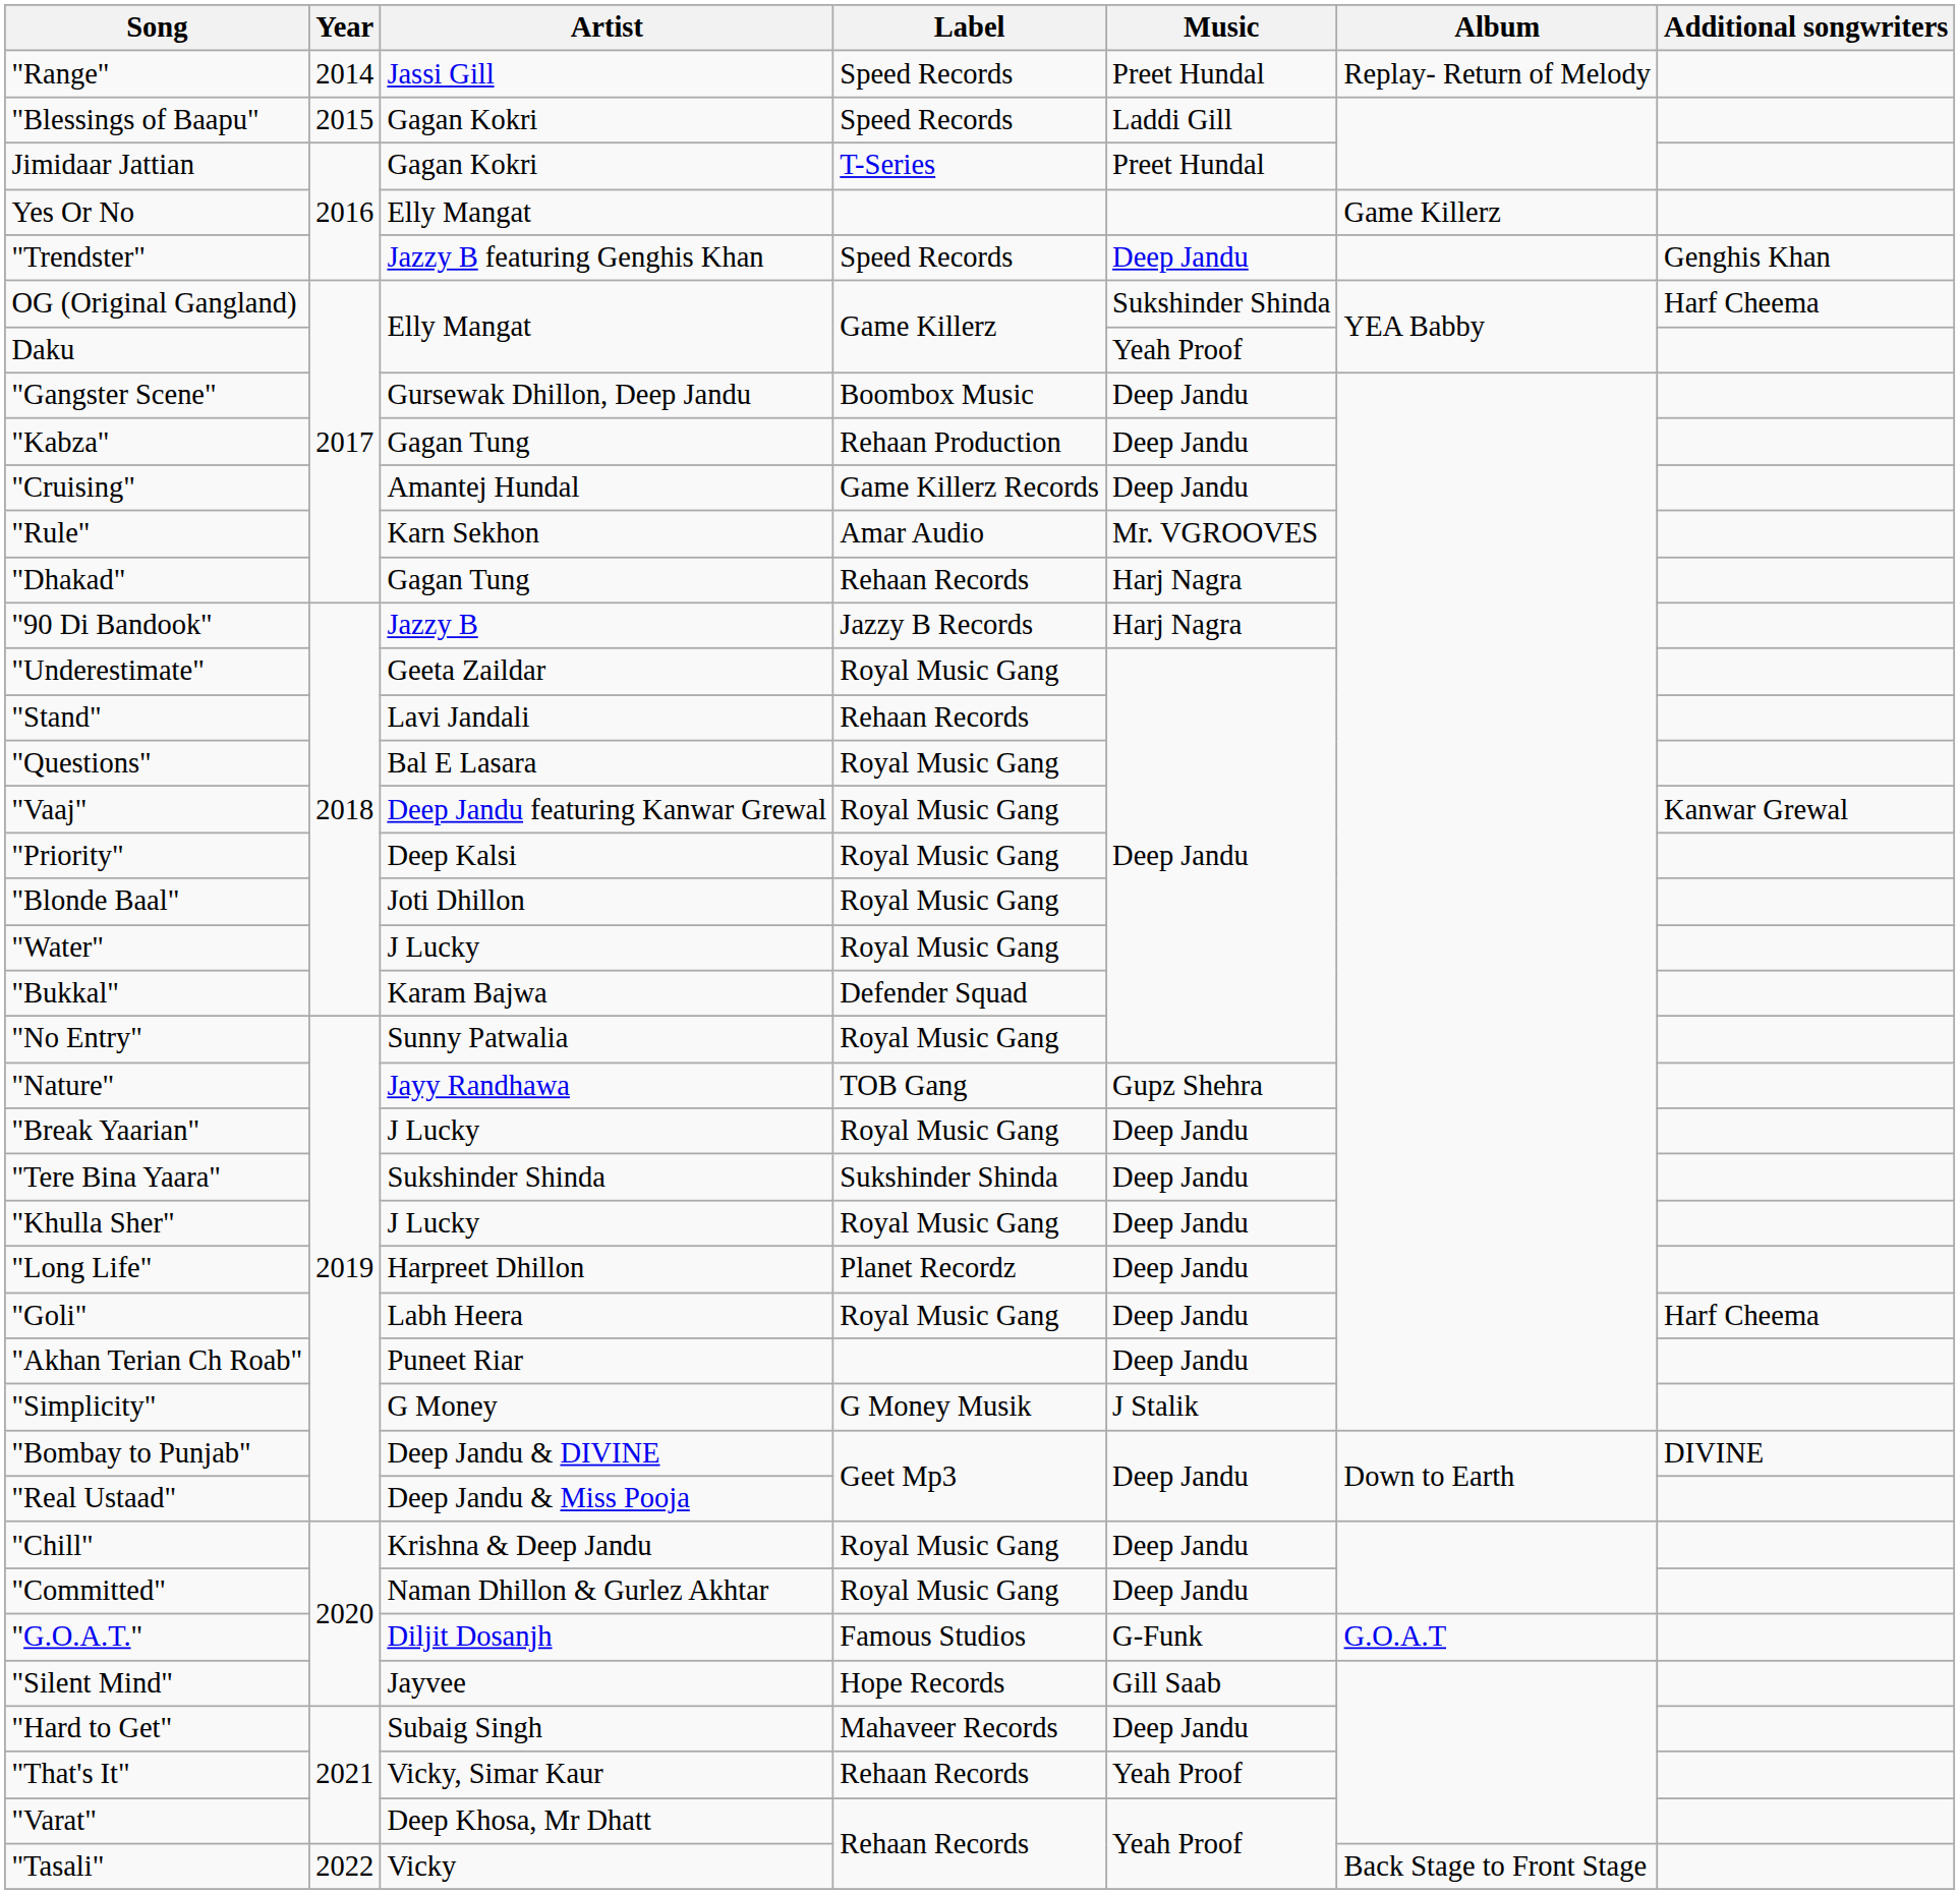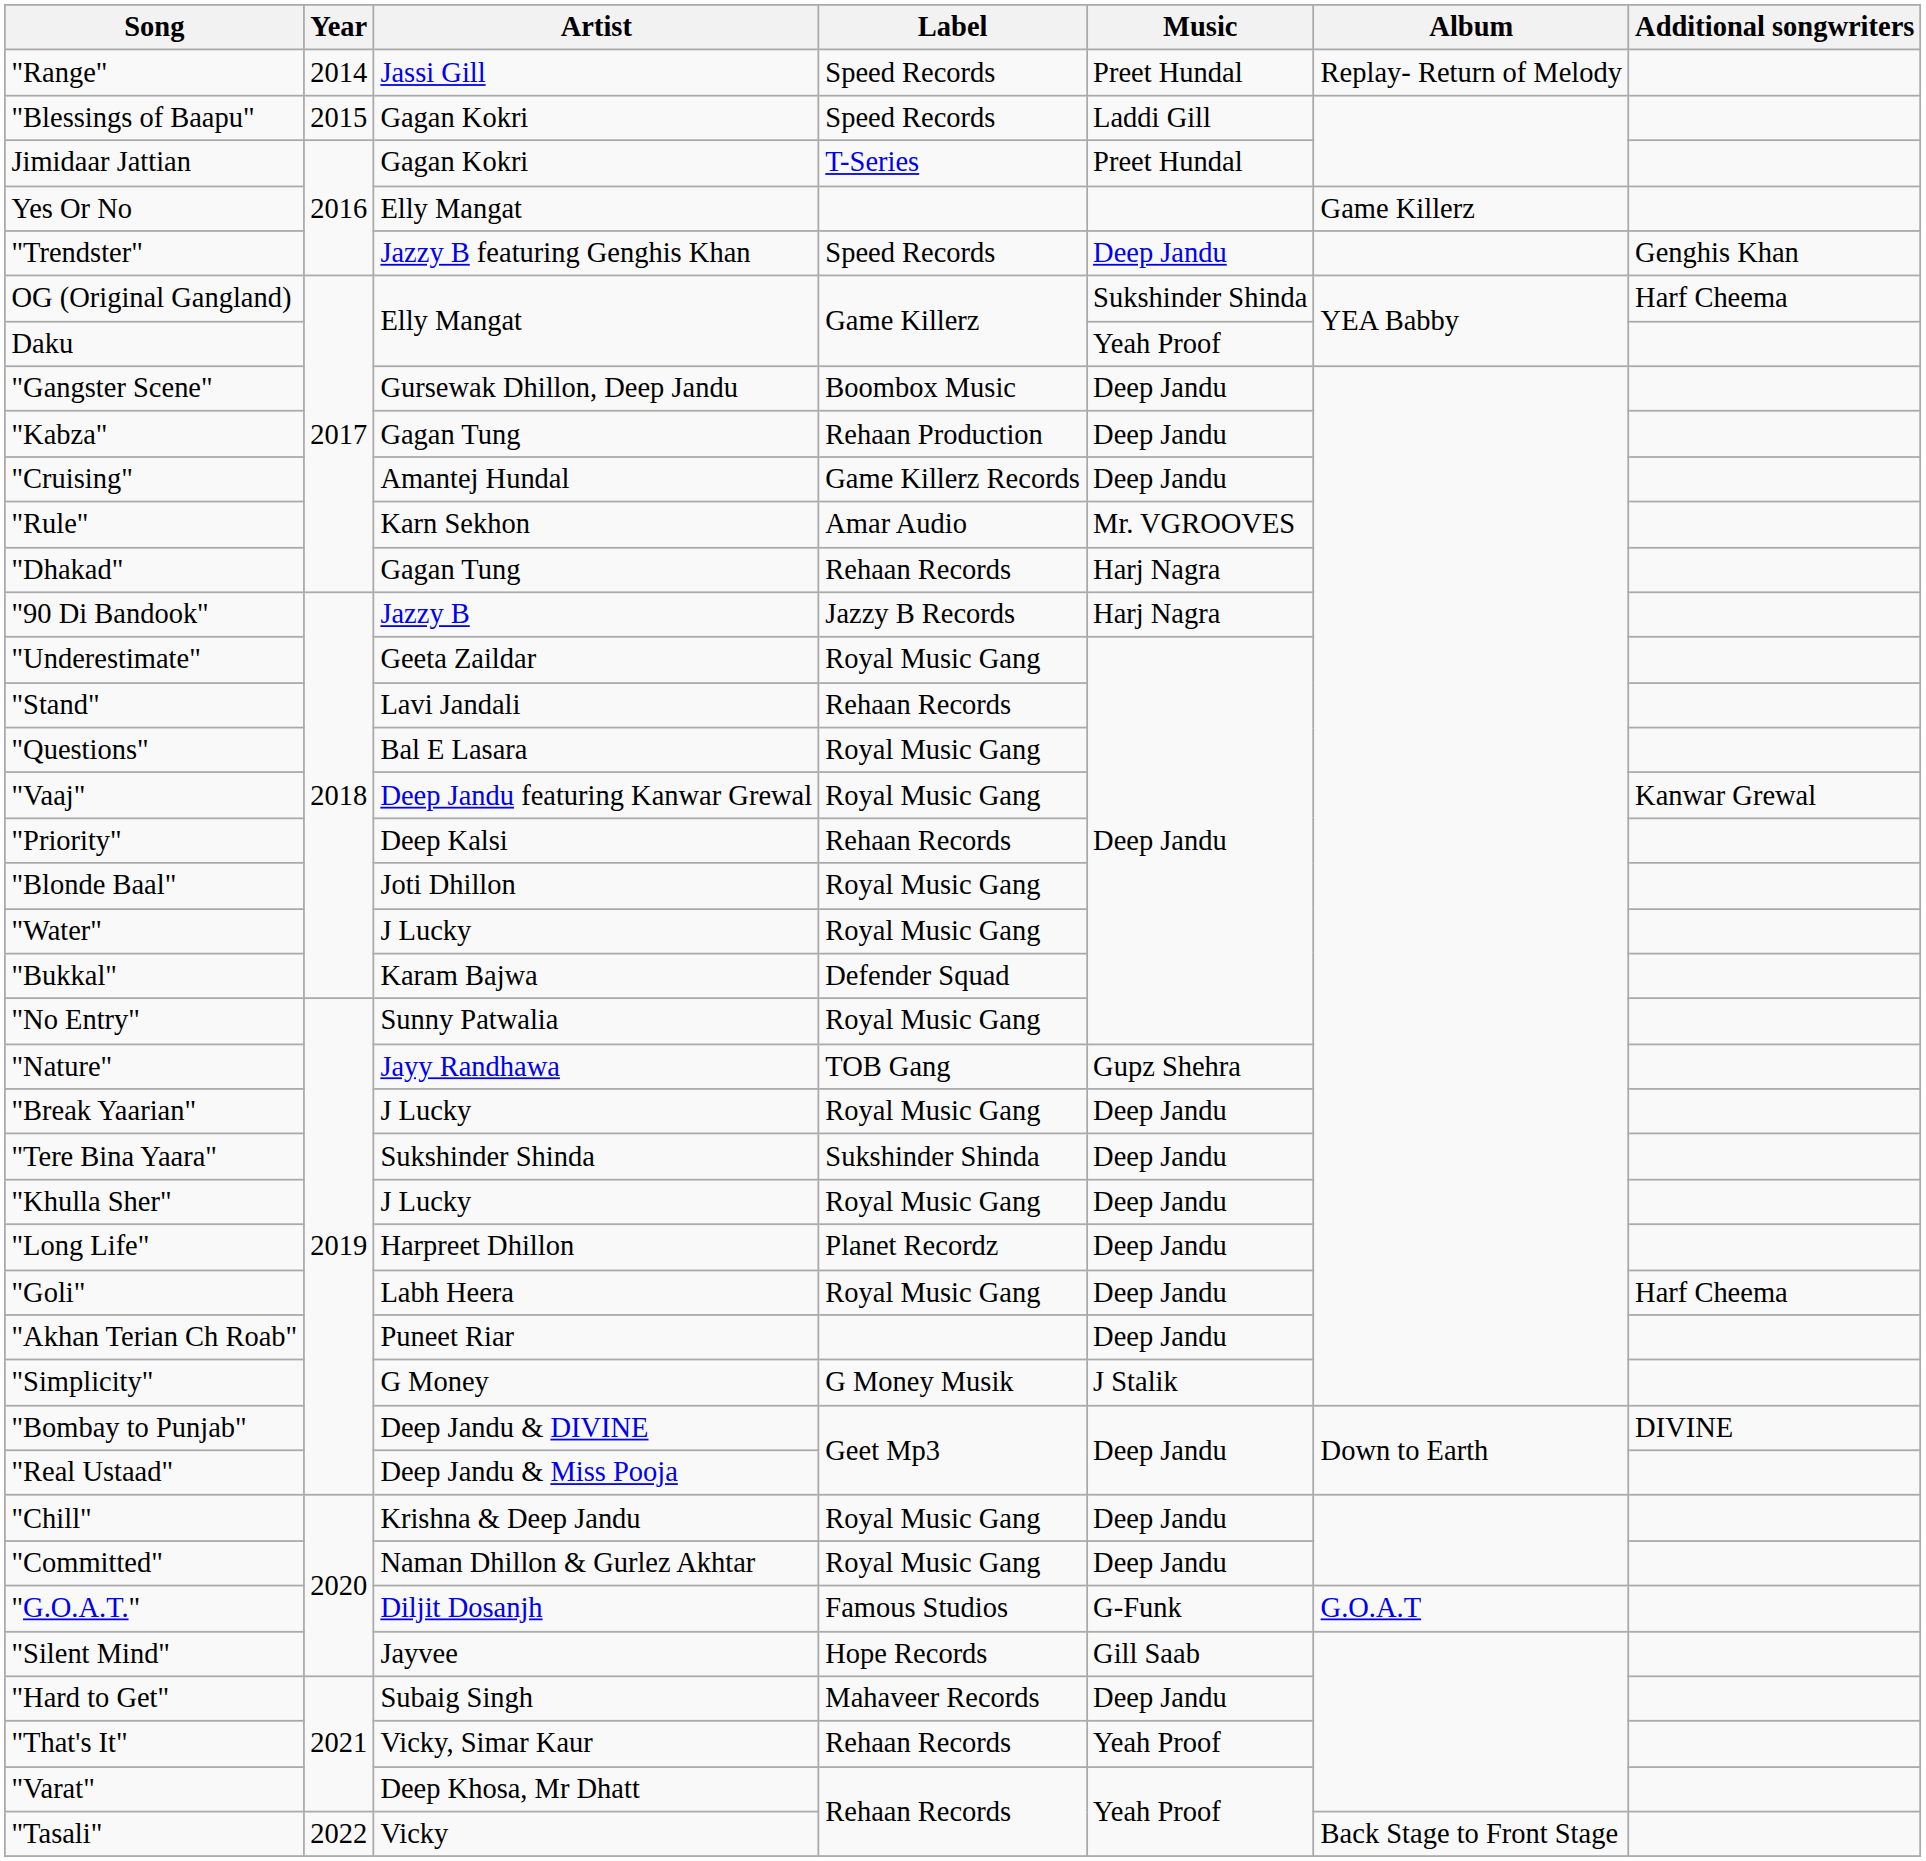 <table class="wikitable">
 <tr>
 <th>Song</th>
 <th>Year</th>
 <th>Artist</th>
 <th>Label</th>
 <th>Music</th>
 <th>Album</th>
 <th>Additional songwriters</th>
 </tr>
 <tr>
 <td>"Range"</td>
 <td>2014</td>
 <td><a href='#'>Jassi Gill</a></td>
 <td>Speed Records</td>
 <td>Preet Hundal</td>
 <td>Replay- Return of Melody</td>
 <td></td>
 </tr>
 <tr>
 <td>"Blessings of Baapu"</td>
 <td>2015</td>
 <td>Gagan Kokri</td>
 <td>Speed Records</td>
 <td>Laddi Gill</td>
 <td rowspan="2"></td>
 <td></td>
 </tr>
 <tr>
 <td>Jimidaar Jattian</td>
 <td rowspan="3">2016</td>
 <td>Gagan Kokri</td>
 <td><a href='#'>T-Series</a></td>
 <td>Preet Hundal</td>
 <td></td>
 </tr>
 <tr>
 <td>Yes Or No</td>
 <td>Elly Mangat</td>
 <td></td>
 <td></td>
 <td>Game Killerz</td>
 <td></td>
 </tr>
 <tr>
 <td>"Trendster"</td>
 <td><a href='#'>Jazzy B</a> featuring Genghis Khan</td>
 <td>Speed Records</td>
 <td><a href='#'>Deep Jandu</a></td>
 <td></td>
 <td>Genghis Khan</td>
 </tr>
 <tr>
 <td>OG (Original Gangland)</td>
 <td rowspan="7">2017</td>
 <td rowspan="2">Elly Mangat</td>
 <td rowspan="2">Game Killerz</td>
 <td>Sukshinder Shinda</td>
 <td rowspan="2">YEA Babby</td>
 <td>Harf Cheema</td>
 </tr>
 <tr>
 <td>Daku</td>
 <td>Yeah Proof</td>
 <td></td>
 </tr>
 <tr>
 <td>"Gangster Scene"</td>
 <td>Gursewak Dhillon, Deep Jandu</td>
 <td>Boombox Music</td>
 <td>Deep Jandu</td>
 <td rowspan="23"></td>
 <td></td>
 </tr>
 <tr>
 <td>"Kabza"</td>
 <td>Gagan Tung</td>
 <td>Rehaan Production</td>
 <td>Deep Jandu</td>
 <td></td>
 </tr>
 <tr>
 <td>"Cruising"</td>
 <td>Amantej Hundal</td>
 <td>Game Killerz Records</td>
 <td>Deep Jandu</td>
 <td></td>
 </tr>
 <tr>
 <td>"Rule"</td>
 <td>Karn Sekhon</td>
 <td>Amar Audio</td>
 <td>Mr. VGROOVES</td>
 <td></td>
 </tr>
 <tr>
 <td>"Dhakad"</td>
 <td>Gagan Tung</td>
 <td>Rehaan Records</td>
 <td>Harj Nagra</td>
 <td></td>
 </tr>
 <tr>
 <td>"90 Di Bandook"</td>
 <td rowspan="9">2018</td>
 <td><a href='#'>Jazzy B</a></td>
 <td>Jazzy B Records</td>
 <td>Harj Nagra</td>
 <td></td>
 </tr>
 <tr>
 <td>"Underestimate"</td>
 <td>Geeta Zaildar</td>
 <td>Royal Music Gang</td>
 <td rowspan="9">Deep Jandu</td>
 <td></td>
 </tr>
 <tr>
 <td>"Stand"</td>
 <td>Lavi Jandali</td>
 <td>Rehaan Records</td>
 <td></td>
 </tr>
 <tr>
 <td>"Questions"</td>
 <td>Bal E Lasara</td>
 <td>Royal Music Gang</td>
 <td></td>
 </tr>
 <tr>
 <td>"Vaaj"</td>
 <td><a href='#'>Deep Jandu</a> featuring Kanwar Grewal</td>
 <td>Royal Music Gang</td>
 <td>Kanwar Grewal</td>
 </tr>
 <tr>
 <td>"Priority"</td>
 <td>Deep Kalsi</td>
-<td>Royal Music Gang</td>
+<td>Rehaan Records</td>
 <td></td>
 </tr>
 <tr>
 <td>"Blonde Baal"<br></td>
 <td>Joti Dhillon</td>
 <td>Royal Music Gang</td>
 <td></td>
 </tr>
 <tr>
 <td>"Water"</td>
 <td>J Lucky</td>
 <td>Royal Music Gang</td>
 <td></td>
 </tr>
 <tr>
 <td>"Bukkal"</td>
 <td>Karam Bajwa</td>
 <td>Defender Squad</td>
 <td></td>
 </tr>
 <tr>
 <td>"No Entry"</td>
 <td rowspan="11">2019</td>
 <td>Sunny Patwalia</td>
 <td>Royal Music Gang</td>
 <td></td>
 </tr>
 <tr>
 <td>"Nature"</td>
 <td><a href='#'>Jayy Randhawa</a></td>
 <td>TOB Gang</td>
 <td>Gupz Shehra</td>
 <td></td>
 </tr>
 <tr>
 <td>"Break Yaarian"</td>
 <td>J Lucky</td>
 <td>Royal Music Gang</td>
 <td>Deep Jandu</td>
 <td></td>
 </tr>
 <tr>
 <td>"Tere Bina Yaara"</td>
 <td>Sukshinder Shinda</td>
 <td>Sukshinder Shinda</td>
 <td>Deep Jandu</td>
 <td></td>
 </tr>
 <tr>
 <td>"Khulla Sher"</td>
 <td>J Lucky</td>
 <td>Royal Music Gang</td>
 <td>Deep Jandu</td>
 <td></td>
 </tr>
 <tr>
 <td>"Long Life"</td>
 <td>Harpreet Dhillon</td>
 <td>Planet Recordz</td>
 <td>Deep Jandu</td>
 <td></td>
 </tr>
 <tr>
 <td>"Goli"</td>
 <td>Labh Heera</td>
 <td>Royal Music Gang</td>
 <td>Deep Jandu</td>
 <td>Harf Cheema</td>
 </tr>
 <tr>
 <td>"Akhan Terian Ch Roab"</td>
 <td>Puneet Riar</td>
 <td></td>
 <td>Deep Jandu</td>
 <td></td>
 </tr>
 <tr>
 <td>"Simplicity"</td>
 <td>G Money</td>
 <td>G Money Musik</td>
 <td>J Stalik</td>
 <td></td>
 </tr>
 <tr>
 <td>"Bombay to Punjab"</td>
 <td>Deep Jandu & <a href='#'>DIVINE</a></td>
 <td rowspan="2">Geet Mp3</td>
 <td rowspan="2">Deep Jandu</td>
 <td rowspan="2">Down to Earth</td>
 <td>DIVINE</td>
 </tr>
 <tr>
 <td>"Real Ustaad"</td>
 <td>Deep Jandu & <a href='#'>Miss Pooja</a></td>
 <td></td>
 </tr>
 <tr>
 <td>"Chill"</td>
 <td rowspan="4">2020</td>
 <td>Krishna & Deep Jandu</td>
 <td>Royal Music Gang</td>
 <td>Deep Jandu</td>
 <td rowspan="2"></td>
 <td></td>
 </tr>
 <tr>
 <td>"Committed"</td>
 <td>Naman Dhillon & Gurlez Akhtar</td>
 <td>Royal Music Gang</td>
 <td>Deep Jandu</td>
 <td></td>
 </tr>
 <tr>
 <td>"<a href='#'>G.O.A.T.</a>"</td>
 <td><a href='#'>Diljit Dosanjh</a></td>
 <td>Famous Studios</td>
 <td>G-Funk</td>
 <td><a href='#'>G.O.A.T</a></td>
 <td></td>
 </tr>
 <tr>
 <td>"Silent Mind"</td>
 <td>Jayvee</td>
 <td>Hope Records</td>
 <td>Gill Saab</td>
 <td rowspan="4"></td>
 <td></td>
 </tr>
 <tr>
 <td>"Hard to Get"</td>
 <td rowspan="3">2021</td>
 <td>Subaig Singh</td>
 <td>Mahaveer Records</td>
 <td>Deep Jandu</td>
 <td></td>
 </tr>
 <tr>
 <td>"That's It"</td>
 <td>Vicky, Simar Kaur</td>
 <td>Rehaan Records</td>
 <td>Yeah Proof</td>
 <td></td>
 </tr>
 <tr>
 <td>"Varat"</td>
 <td>Deep Khosa, Mr Dhatt</td>
 <td rowspan="2">Rehaan Records</td>
 <td rowspan="2">Yeah Proof</td>
 <td></td>
 </tr>
 <tr>
 <td>"Tasali"</td>
 <td>2022</td>
 <td>Vicky</td>
 <td>Back Stage to Front Stage</td>
 <td></td>
 </tr>
 </table>
